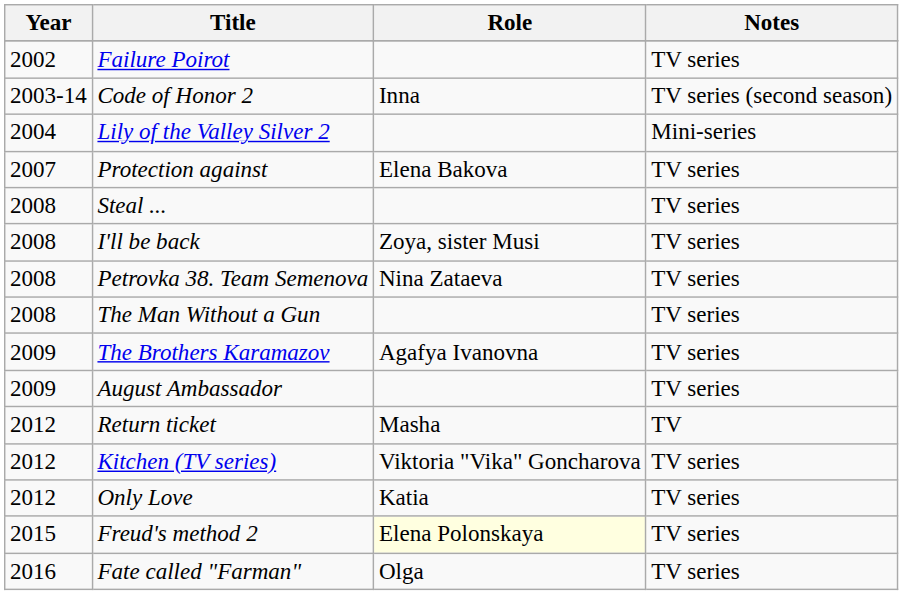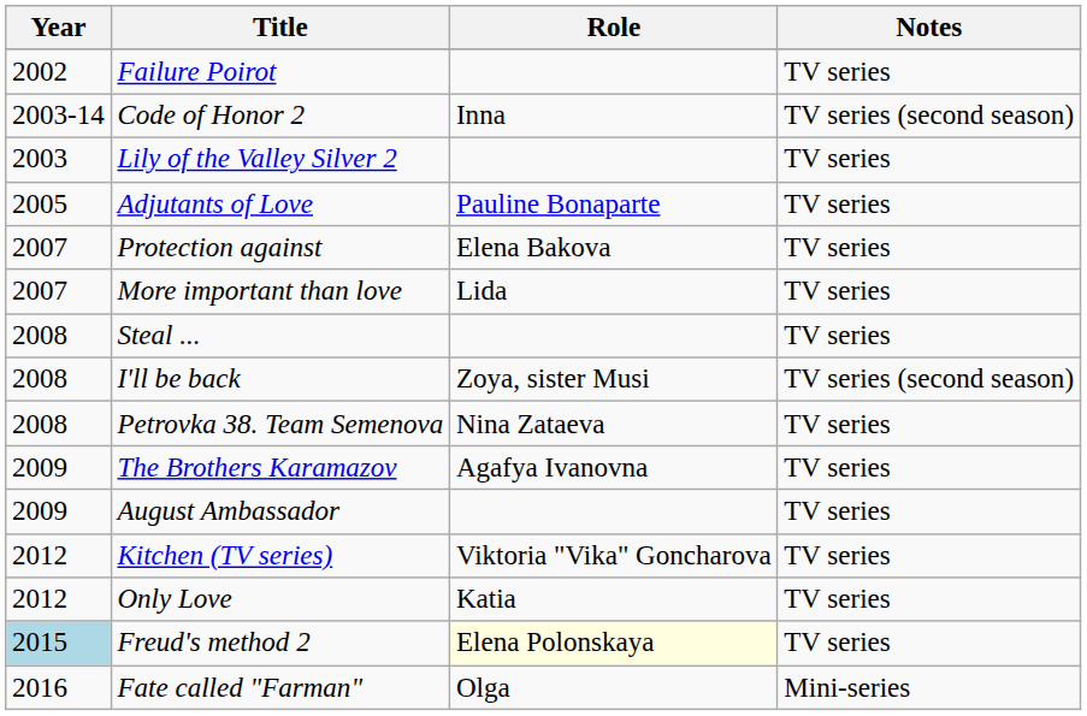 <table class="wikitable sortable">
 <tr>
 <th>Year</th>
 <th>Title</th>
 <th>Role</th>
 <th>Notes</th>
 </tr>
 <tr>
 </tr>
 <tr>
 <td>2002</td>
 <td><em><a href='#'>Failure Poirot</a></em></td>
 <td></td>
 <td>TV series</td>
 </tr>
 <tr>
 <td>2003-14</td>
 <td><em>Code of Honor 2</em></td>
 <td>Inna</td>
 <td>TV series (second season)</td>
 </tr>
 <tr>
-<td>2004</td>
+<td>2003</td>
 <td><em><a href='#'>Lily of the Valley Silver 2</a></em></td>
 <td></td>
-<td>Mini-series</td>
+<td>TV series</td>
+</tr>
+<tr>
+<td>2005</td>
+<td><em><a href='#'>Adjutants of Love</a></em></td>
+<td><a href='#'>Pauline Bonaparte</a></td>
+<td>TV series</td>
 </tr>
 <tr>
 <td>2007</td>
 <td><em>Protection against</em></td>
 <td>Elena Bakova</td>
+<td>TV series</td>
+</tr>
+<tr>
+<td>2007</td>
+<td><em>More important than love</em></td>
+<td>Lida</td>
 <td>TV series</td>
 </tr>
 <tr>
 <td>2008</td>
 <td><em>Steal ...</em></td>
 <td></td>
 <td>TV series</td>
 </tr>
 <tr>
 <td>2008</td>
 <td><em>I'll be back</em></td>
 <td>Zoya, sister Musi</td>
-<td>TV series</td>
+<td>TV series (second season)</td>
 </tr>
 <tr>
 <td>2008</td>
 <td><em>Petrovka 38. Team Semenova</em></td>
 <td>Nina Zataeva</td>
-<td>TV series</td>
-</tr>
-<tr>
-<td>2008</td>
-<td><em>The Man Without a Gun</em></td>
-<td></td>
 <td>TV series</td>
 </tr>
 <tr>
 <td>2009</td>
 <td><em><a href='#'>The Brothers Karamazov</a></em></td>
 <td>Agafya Ivanovna</td>
 <td>TV series</td>
 </tr>
 <tr>
 <td>2009</td>
 <td><em>August Ambassador</em></td>
 <td></td>
 <td>TV series</td>
 </tr>
 <tr>
 <td>2012</td>
-<td><em>Return ticket</em></td>
-<td>Masha</td>
-<td>TV</td>
-</tr>
-<tr>
-<td>2012</td>
 <td><em><a href='#'>Kitchen (TV series)</a></em></td>
 <td>Viktoria "Vika" Goncharova</td>
 <td>TV series</td>
 </tr>
 <tr>
 <td>2012</td>
 <td><em>Only Love</em></td>
 <td>Katia</td>
 <td>TV series</td>
 </tr>
 <tr>
-<td>2015</td>
+<td style="background: lightblue;">2015</td>
 <td><em>Freud's method 2</em></td>
 <td style="background: lightyellow;">Elena Polonskaya</td>
 <td>TV series</td>
 </tr>
 <tr>
 <td>2016</td>
 <td><em>Fate called "Farman"</em></td>
 <td>Olga</td>
-<td>TV series</td>
+<td>Mini-series</td>
 </tr>
 </table>
